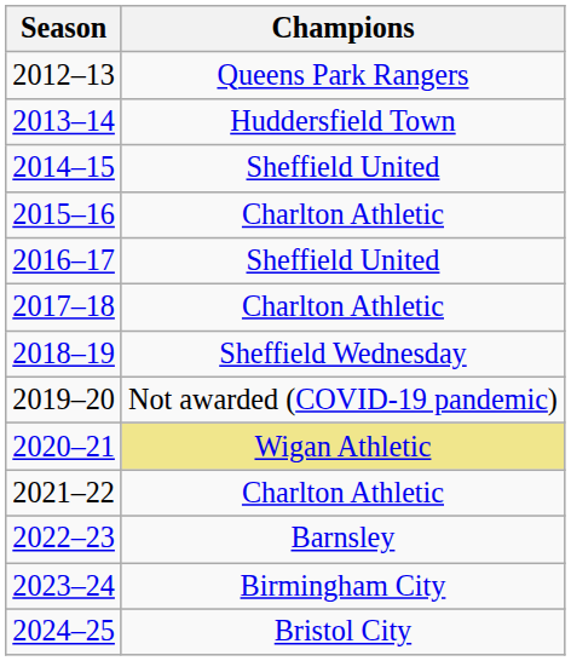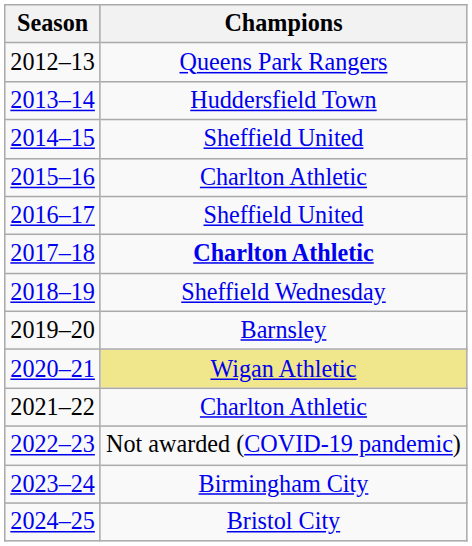 <table class="wikitable">
 <tr>
 <th>Season</th>
 <th>Champions</th>
 </tr>
 <tr>
 <td>2012–13</td>
 <td style="text-align:center;"><a href='#'>Queens Park Rangers</a></td>
 </tr>
 <tr>
 <td><a href='#'>2013–14</a></td>
 <td style="text-align:center;"><a href='#'>Huddersfield Town</a></td>
 </tr>
 <tr>
 <td><a href='#'>2014–15</a></td>
 <td style="text-align:center;"><a href='#'>Sheffield United</a></td>
 </tr>
 <tr>
 <td><a href='#'>2015–16</a></td>
 <td style="text-align:center;"><a href='#'>Charlton Athletic</a></td>
 </tr>
 <tr>
 <td><a href='#'>2016–17</a></td>
 <td style="text-align:center;"><a href='#'>Sheffield United</a></td>
 </tr>
 <tr>
 <td><a href='#'>2017–18</a></td>
-<td style="text-align:center;"><a href='#'>Charlton Athletic</a></td>
+<td style="text-align:center;"><strong><a href='#'>Charlton Athletic</a></strong></td>
 </tr>
 <tr>
 <td><a href='#'>2018–19</a></td>
 <td style="text-align:center;"><a href='#'>Sheffield Wednesday</a></td>
 </tr>
 <tr>
 <td>2019–20</td>
-<td style="text-align:center;">Not awarded (<a href='#'>COVID-19 pandemic</a>)</td>
+<td style="text-align:center;"><a href='#'>Barnsley</a></td>
 </tr>
 <tr>
 <td><a href='#'>2020–21</a></td>
 <td style="background: khaki; text-align:center;"><a href='#'>Wigan Athletic</a></td>
 </tr>
 <tr>
 <td>2021–22</td>
 <td style="text-align:center;"><a href='#'>Charlton Athletic</a></td>
 </tr>
 <tr>
 <td><a href='#'>2022–23</a></td>
-<td style="text-align:center;"><a href='#'>Barnsley</a></td>
+<td style="text-align:center;">Not awarded (<a href='#'>COVID-19 pandemic</a>)</td>
 </tr>
 <tr>
 <td><a href='#'>2023–24</a></td>
 <td style="text-align:center;"><a href='#'>Birmingham City</a></td>
 </tr>
 <tr>
 <td><a href='#'>2024–25</a></td>
 <td style="text-align:center;"><a href='#'>Bristol City</a></td>
 </tr>
 </table>
